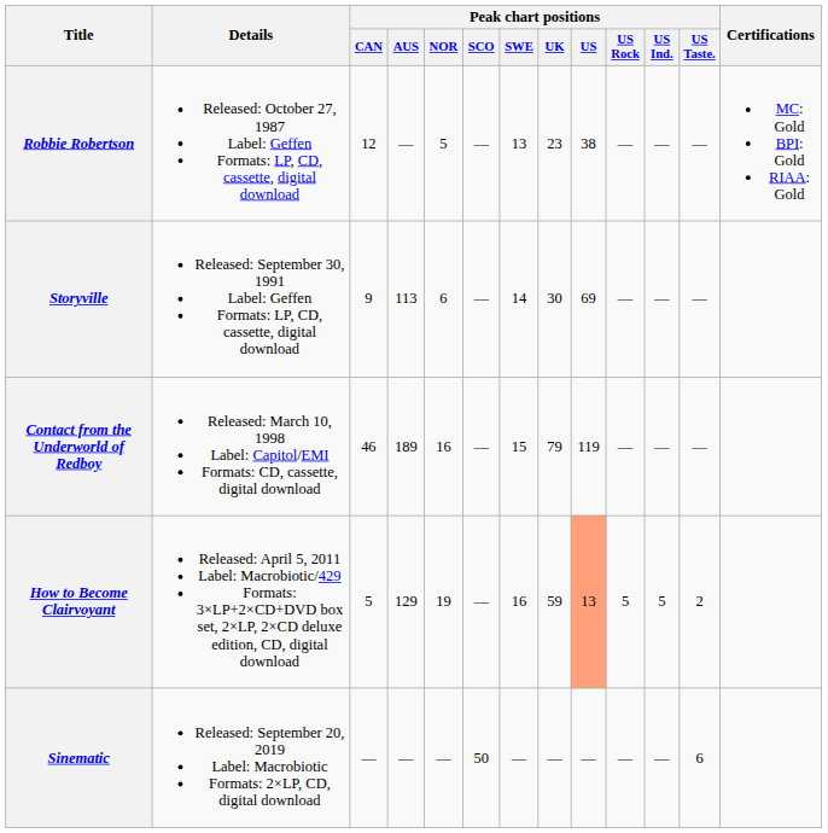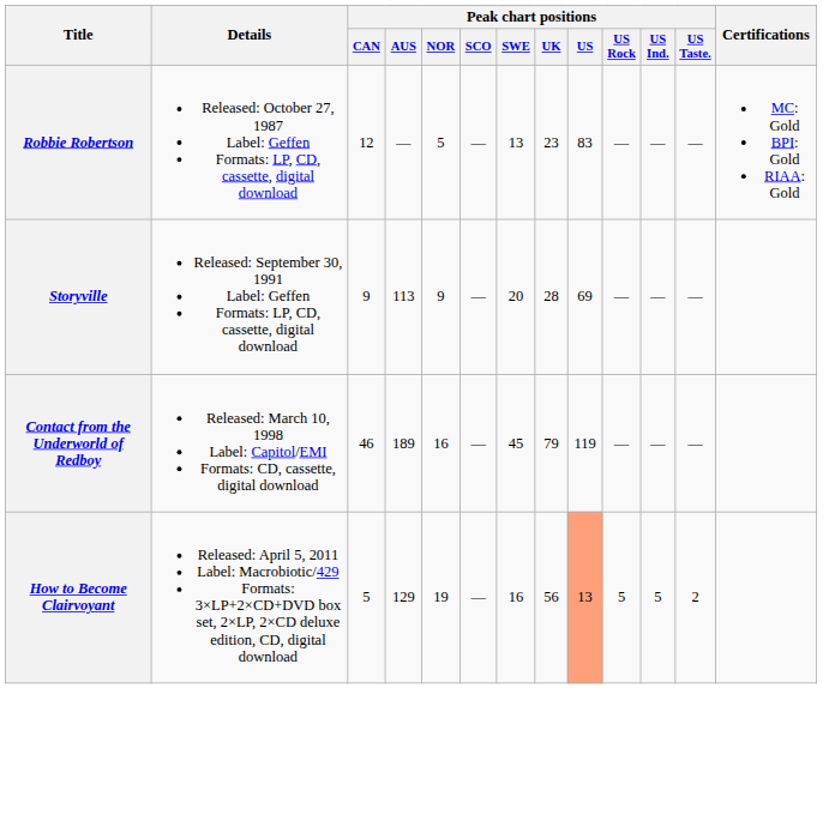 <table class="wikitable plainrowheaders" style="text-align:center;">
 <tr>
 <th scope="col" rowspan="2" style="width:16em;">Title</th>
 <th scope="col" rowspan="2" style="width:16em;">Details</th>
 <th scope="col" colspan="10">Peak chart positions</th>
 <th scope="col" rowspan="2" style="width:7em;">Certifications</th>
 </tr>
 <tr>
 <th scope="col" style="width:3em;font-size:85%;"><a href='#'>CAN</a><br></th>
 <th scope="col" style="width:3em;font-size:85%;"><a href='#'>AUS</a><br></th>
 <th scope="col" style="width:3em;font-size:85%;"><a href='#'>NOR</a><br></th>
 <th scope="col" style="width:3em;font-size:85%;"><a href='#'>SCO</a><br></th>
 <th scope="col" style="width:3em;font-size:85%;"><a href='#'>SWE</a><br></th>
 <th scope="col" style="width:3em;font-size:85%;"><a href='#'>UK</a><br></th>
 <th scope="col" style="width:3em;font-size:85%;"><a href='#'>US</a><br></th>
 <th scope="col" style="width:3em;font-size:85%;"><a href='#'>US<br>Rock</a><br></th>
 <th scope="col" style="width:3em;font-size:85%;"><a href='#'>US<br>Ind.</a><br></th>
 <th scope="col" style="width:3em;font-size:85%;"><a href='#'>US<br>Taste.</a><br></th>
 </tr>
 <tr>
 <th scope="row"><em><a href='#'>Robbie Robertson</a></em></th>
 <td><br><ul><li>Released: October 27, 1987</li><li>Label: <a href='#'>Geffen</a></li><li>Formats: <a href='#'>LP</a>, <a href='#'>CD</a>, <a href='#'>cassette</a>, <a href='#'>digital download</a></li></ul></td>
 <td>12</td>
 <td>—</td>
 <td>5</td>
 <td>—</td>
 <td>13</td>
 <td>23</td>
-<td>38</td>
+<td>83</td>
 <td>—</td>
 <td>—</td>
 <td>—</td>
 <td><br><ul><li><a href='#'>MC</a>: Gold</li><li><a href='#'>BPI</a>: Gold</li><li><a href='#'>RIAA</a>: Gold</li></ul></td>
 </tr>
 <tr>
 <th scope="row"><em><a href='#'>Storyville</a></em></th>
 <td><br><ul><li>Released: September 30, 1991</li><li>Label: Geffen</li><li>Formats: LP, CD, cassette, digital download</li></ul></td>
 <td>9</td>
 <td>113</td>
-<td>6</td>
+<td>9</td>
 <td>—</td>
-<td>14</td>
-<td>30</td>
+<td>20</td>
+<td>28</td>
 <td>69</td>
 <td>—</td>
 <td>—</td>
 <td>—</td>
 <td></td>
 </tr>
 <tr>
 <th scope="row"><em><a href='#'>Contact from the Underworld of Redboy</a></em></th>
 <td><br><ul><li>Released: March 10, 1998</li><li>Label: <a href='#'>Capitol</a>/<a href='#'>EMI</a></li><li>Formats: CD, cassette, digital download</li></ul></td>
 <td>46</td>
 <td>189</td>
 <td>16</td>
 <td>—</td>
-<td>15</td>
+<td>45</td>
 <td>79</td>
 <td>119</td>
 <td>—</td>
 <td>—</td>
 <td>—</td>
 <td></td>
 </tr>
 <tr>
 <th scope="row"><em><a href='#'>How to Become Clairvoyant</a></em></th>
 <td><br><ul><li>Released: April 5, 2011</li><li>Label: Macrobiotic/<a href='#'>429</a></li><li>Formats: 3×LP+2×CD+DVD box set, 2×LP, 2×CD deluxe edition, CD, digital download</li></ul></td>
 <td>5</td>
 <td>129</td>
 <td>19</td>
 <td>—</td>
 <td>16</td>
-<td>59</td>
+<td>56</td>
 <td style="background: lightsalmon;">13</td>
 <td>5</td>
 <td>5</td>
 <td>2</td>
 <td></td>
 </tr>
-<tr>
-<th scope="row"><em><a href='#'>Sinematic</a></em></th>
-<td><br><ul><li>Released: September 20, 2019</li><li>Label: Macrobiotic</li><li>Formats: 2×LP, CD, digital download</li></ul></td>
-<td>—</td>
-<td>—</td>
-<td>—</td>
-<td>50</td>
-<td>—</td>
-<td>—</td>
-<td>—</td>
-<td>—</td>
-<td>—</td>
-<td>6</td>
-<td></td>
-</tr>
 </table>
